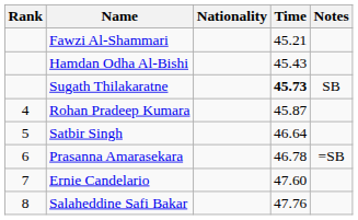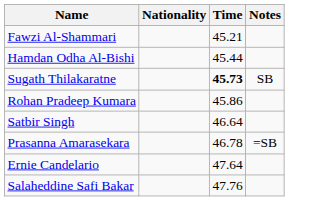 <table class="wikitable sortable" style="text-align:center">
 <tr>
-<th>Rank</th>
 <th>Name</th>
 <th>Nationality</th>
 <th>Time</th>
 <th>Notes</th>
 </tr>
 <tr>
-<td></td>
 <td align=left><a href='#'>Fawzi Al-Shammari</a></td>
 <td align=left></td>
 <td>45.21</td>
 <td></td>
 </tr>
 <tr>
-<td></td>
 <td align=left><a href='#'>Hamdan Odha Al-Bishi</a></td>
 <td align=left></td>
-<td>45.43</td>
+<td>45.44</td>
 <td></td>
 </tr>
 <tr>
-<td></td>
 <td align=left><a href='#'>Sugath Thilakaratne</a></td>
 <td align=left></td>
 <td><strong>45.73</strong></td>
 <td>SB</td>
 </tr>
 <tr>
-<td>4</td>
 <td align=left><a href='#'>Rohan Pradeep Kumara</a></td>
 <td align=left></td>
-<td>45.87</td>
+<td>45.86</td>
 <td></td>
 </tr>
 <tr>
-<td>5</td>
 <td align=left><a href='#'>Satbir Singh</a></td>
 <td align=left></td>
 <td>46.64</td>
 <td></td>
 </tr>
 <tr>
-<td>6</td>
 <td align=left><a href='#'>Prasanna Amarasekara</a></td>
 <td align=left></td>
 <td>46.78</td>
 <td>=SB</td>
 </tr>
 <tr>
-<td>7</td>
 <td align=left><a href='#'>Ernie Candelario</a></td>
 <td align=left></td>
-<td>47.60</td>
+<td>47.64</td>
 <td></td>
 </tr>
 <tr>
-<td>8</td>
 <td align=left><a href='#'>Salaheddine Safi Bakar</a></td>
 <td align=left></td>
 <td>47.76</td>
 <td></td>
 </tr>
 </table>
